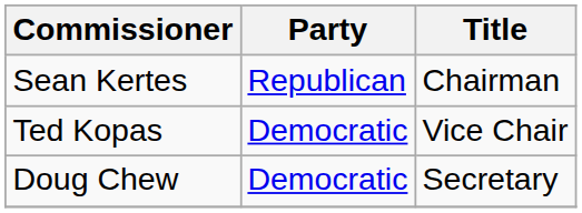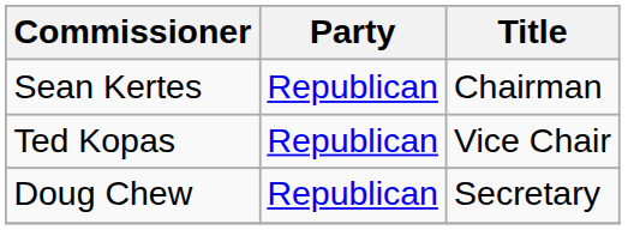 <table class="wikitable">
 <tr>
 <th>Commissioner</th>
 <th>Party</th>
 <th>Title</th>
 </tr>
 <tr>
 <td>Sean Kertes</td>
 <td><a href='#'>Republican</a></td>
 <td>Chairman</td>
 </tr>
 <tr>
 <td>Ted Kopas</td>
-<td><a href='#'>Democratic</a></td>
+<td><a href='#'>Republican</a></td>
 <td>Vice Chair</td>
 </tr>
 <tr>
 <td>Doug Chew</td>
-<td><a href='#'>Democratic</a></td>
+<td><a href='#'>Republican</a></td>
 <td>Secretary</td>
 </tr>
 <tr>
 </tr>
 </table>
